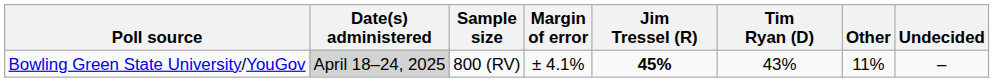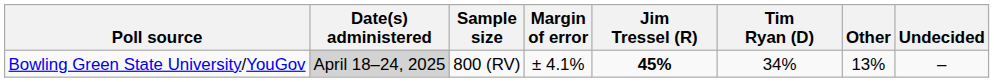 <table class="wikitable" style="font-size:90%;text-align:center;">
 <tr valign=bottom>
 <th>Poll source</th>
 <th>Date(s)<br>administered</th>
 <th>Sample<br>size</th>
 <th>Margin<br>of error</th>
 <th style="width:100px;">Jim<br>Tressel (R)</th>
 <th style="width:100px;">Tim<br>Ryan (D)</th>
 <th>Other</th>
 <th>Undecided</th>
 </tr>
 <tr>
 <td style="text-align:left;"><a href='#'>Bowling Green State University</a>/<a href='#'>YouGov</a></td>
 <td style="background: lightgrey;">April 18–24, 2025</td>
 <td>800 (RV)</td>
 <td>± 4.1%</td>
 <td><strong>45%</strong></td>
-<td>43%</td>
-<td>11%</td>
+<td>34%</td>
+<td>13%</td>
 <td>–</td>
 </tr>
 </table>
